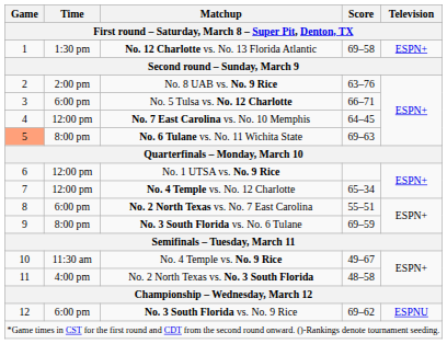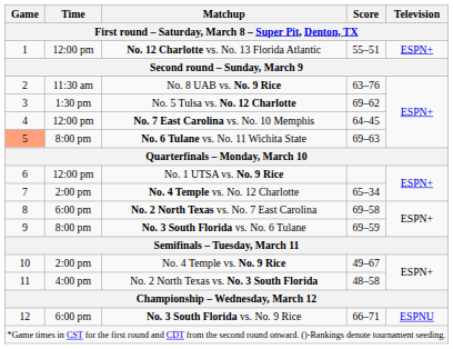 <table class="wikitable" style="font-size: 95%;text-align:center">
 <tr>
 <th>Game</th>
 <th>Time</th>
 <th>Matchup</th>
 <th>Score</th>
 <th>Television</th>
 </tr>
 <tr>
 <th colspan="5">First round – Saturday, March 8 <strong>–</strong> <strong><a href='#'>Super Pit</a>, <a href='#'>Denton, TX</a></strong></th>
 </tr>
 <tr>
 <td>1</td>
-<td>1:30 pm</td>
+<td>12:00 pm</td>
 <td><strong>No. 12 Charlotte</strong> vs. No. 13 Florida Atlantic</td>
-<td>69–58</td>
+<td>55–51</td>
 <td><a href='#'>ESPN+</a></td>
 </tr>
 <tr>
 <th colspan="5">Second round – Sunday, March 9</th>
 </tr>
 <tr>
 <td>2</td>
-<td>2:00 pm</td>
+<td>11:30 am</td>
 <td>No. 8 UAB vs. <strong>No. 9 Rice</strong></td>
 <td>63–76</td>
 <td rowspan="4"><a href='#'>ESPN+</a></td>
 </tr>
 <tr>
 <td>3</td>
-<td>6:00 pm</td>
+<td>1:30 pm</td>
 <td>No. 5 Tulsa vs. <strong>No. 12 Charlotte</strong></td>
-<td>66–71</td>
+<td>69–62</td>
 </tr>
 <tr>
 <td>4</td>
 <td>12:00 pm</td>
 <td><strong>No. 7 East Carolina</strong> vs. No. 10 Memphis</td>
 <td>64–45</td>
 </tr>
 <tr>
 <td style="background: lightsalmon;">5</td>
 <td>8:00 pm</td>
 <td><strong>No. 6 Tulane</strong> vs. No. 11 Wichita State</td>
 <td>69–63</td>
 </tr>
 <tr>
 <th colspan="5">Quarterfinals – Monday, March 10</th>
 </tr>
 <tr>
 <td>6</td>
 <td>12:00 pm</td>
 <td>No. 1 UTSA vs. <strong>No. 9 Rice</strong></td>
 <td></td>
 <td rowspan="2"><a href='#'>ESPN+</a></td>
 </tr>
 <tr>
 <td>7</td>
-<td>12:00 pm</td>
+<td>2:00 pm</td>
 <td><strong>No. 4 Temple</strong> vs. No. 12 Charlotte</td>
 <td>65–34</td>
 </tr>
 <tr>
 <td>8</td>
 <td>6:00 pm</td>
 <td><strong>No. 2 North Texas</strong> vs. No. 7 East Carolina</td>
-<td>55–51</td>
+<td>69–58</td>
 <td rowspan="2">ESPN+</td>
 </tr>
 <tr>
 <td>9</td>
 <td>8:00 pm</td>
 <td><strong>No. 3 South Florida</strong> vs. No. 6 Tulane</td>
 <td>69–59</td>
 </tr>
 <tr>
 <th colspan="5">Semifinals – Tuesday, March 11</th>
 </tr>
 <tr>
 <td>10</td>
-<td>11:30 am</td>
+<td>2:00 pm</td>
 <td>No. 4 Temple vs. <strong>No. 9 Rice</strong></td>
 <td>49–67</td>
 <td rowspan="2">ESPN+</td>
 </tr>
 <tr>
 <td>11</td>
 <td>4:00 pm</td>
 <td>No. 2 North Texas vs. <strong>No. 3 South Florida</strong></td>
 <td>48–58</td>
 </tr>
 <tr>
 <th colspan="5">Championship – Wednesday, March 12</th>
 </tr>
 <tr>
 <td>12</td>
 <td>6:00 pm</td>
 <td><strong>No. 3 South Florida</strong> vs. No. 9 Rice</td>
-<td>69–62</td>
+<td>66–71</td>
 <td><a href='#'>ESPNU</a></td>
 </tr>
 <tr>
 <td colspan="5"><small>*Game times in <a href='#'>CST</a> for the first round and <a href='#'>CDT</a> from the second round onward. ()-Rankings denote tournament seeding.</small></td>
 </tr>
 </table>
